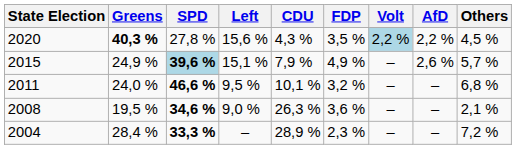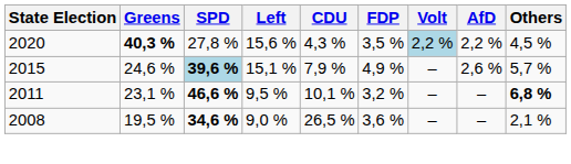 <table class="wikitable zebra">
 <tr class="hintergrundfarbe5">
 <th>State Election</th>
 <th><a href='#'>Greens</a></th>
 <th><a href='#'>SPD</a></th>
 <th><a href='#'>Left</a></th>
 <th><a href='#'>CDU</a></th>
 <th><a href='#'>FDP</a></th>
 <th><a href='#'>Volt</a></th>
 <th><a href='#'>AfD</a></th>
 <th>Others</th>
 </tr>
 <tr>
 <td>2020</td>
 <td><strong>40,3 %</strong></td>
 <td>27,8 %</td>
 <td>15,6 %</td>
 <td>4,3 %</td>
 <td>3,5 %</td>
 <td style="background: lightblue;">2,2 %</td>
 <td>2,2 %</td>
 <td>4,5 %</td>
 </tr>
 <tr>
 <td>2015</td>
-<td>24,9 %</td>
+<td>24,6 %</td>
 <td style="background: lightblue;"><strong>39,6 %</strong></td>
 <td>15,1 %</td>
 <td>7,9 %</td>
 <td>4,9 %</td>
 <td style="text-align:center">–</td>
 <td>2,6 %</td>
 <td>5,7 %</td>
 </tr>
 <tr>
 <td>2011</td>
-<td>24,0 %</td>
+<td>23,1 %</td>
 <td><strong>46,6 %</strong></td>
 <td>9,5 %</td>
 <td>10,1 %</td>
 <td>3,2 %</td>
 <td style="text-align:center">–</td>
 <td style="text-align:center">–</td>
-<td>6,8 %</td>
+<td><strong>6,8 %</strong></td>
 </tr>
 <tr>
 <td>2008</td>
 <td>19,5 %</td>
 <td><strong>34,6 %</strong></td>
 <td>9,0 %</td>
-<td>26,3 %</td>
+<td>26,5 %</td>
 <td>3,6 %</td>
 <td style="text-align:center">–</td>
 <td style="text-align:center">–</td>
 <td>2,1 %</td>
 </tr>
-<tr>
-<td>2004</td>
-<td>28,4 %</td>
-<td><strong>33,3 %</strong></td>
-<td style="text-align:center">–</td>
-<td>28,9 %</td>
-<td>2,3 %</td>
-<td style="text-align:center">–</td>
-<td style="text-align:center">–</td>
-<td>7,2 %</td>
-</tr>
 </table>
